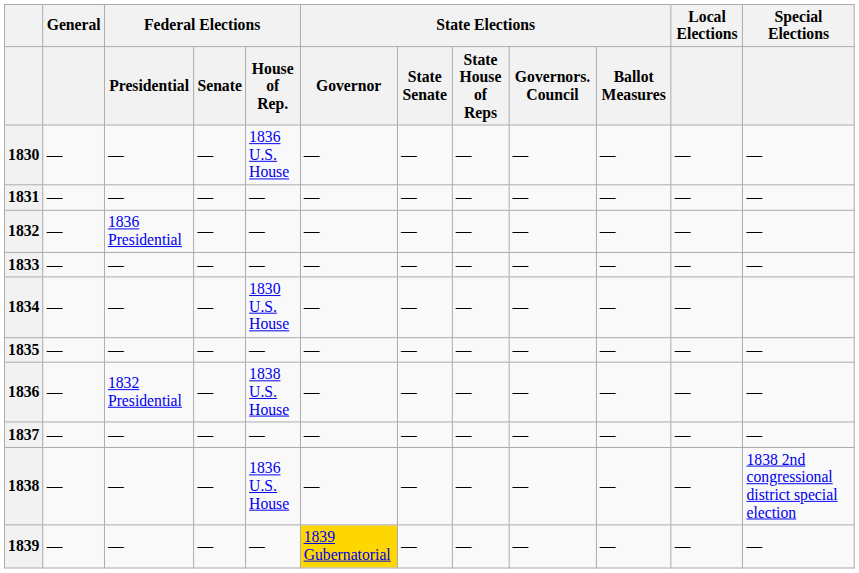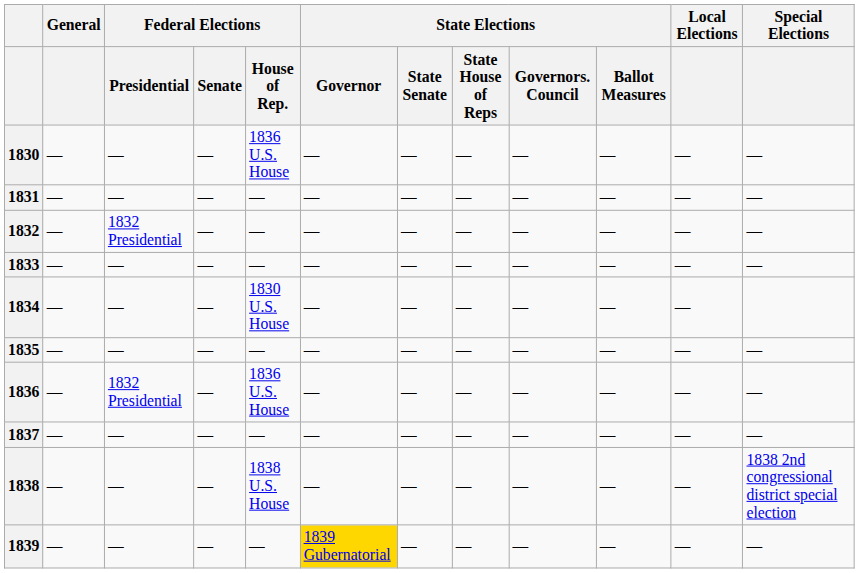 <table class="wikitable">
 <tr>
 <th></th>
 <th>General</th>
 <th colspan=3>Federal Elections</th>
 <th colspan=5>State Elections</th>
 <th>Local Elections</th>
 <th>Special Elections</th>
 </tr>
 <tr>
 <th></th>
 <th></th>
 <th>Presidential</th>
 <th>Senate</th>
 <th>House of Rep.</th>
 <th>Governor</th>
 <th>State Senate</th>
 <th>State House of Reps</th>
 <th>Governors. Council</th>
 <th>Ballot Measures</th>
 <th></th>
 <th></th>
 </tr>
 <tr>
 <th>1830</th>
 <td>—</td>
 <td>—</td>
 <td>—</td>
 <td><a href='#'>1836 U.S. House</a></td>
 <td>—</td>
 <td>—</td>
 <td>—</td>
 <td>—</td>
 <td>—</td>
 <td>—</td>
 <td>—</td>
 </tr>
 <tr>
 <th>1831 </th>
 <td>—</td>
 <td>—</td>
 <td>—</td>
 <td>—</td>
 <td>—</td>
 <td>—</td>
 <td>—</td>
 <td>—</td>
 <td>—</td>
 <td>—</td>
 <td>—</td>
 </tr>
 <tr>
 <th>1832</th>
 <td>—</td>
-<td><a href='#'>1836 Presidential</a></td>
+<td><a href='#'>1832 Presidential</a></td>
 <td>—</td>
 <td>—</td>
 <td>—</td>
 <td>—</td>
 <td>—</td>
 <td>—</td>
 <td>—</td>
 <td>—</td>
 <td>—</td>
 </tr>
 <tr>
 <th>1833</th>
 <td>—</td>
 <td>—</td>
 <td>—</td>
 <td>—</td>
 <td>—</td>
 <td>—</td>
 <td>—</td>
 <td>—</td>
 <td>—</td>
 <td>—</td>
 <td>—</td>
 </tr>
 <tr>
 <th>1834</th>
 <td>—</td>
 <td>—</td>
 <td>—</td>
 <td><a href='#'>1830 U.S. House</a></td>
 <td>—</td>
 <td>—</td>
 <td>—</td>
 <td>—</td>
 <td>—</td>
 <td>—</td>
 <td></td>
 </tr>
 <tr>
 <th>1835</th>
 <td>—</td>
 <td>—</td>
 <td>—</td>
 <td>—</td>
 <td>—</td>
 <td>—</td>
 <td>—</td>
 <td>—</td>
 <td>—</td>
 <td>—</td>
 <td>—</td>
 </tr>
 <tr>
 <th>1836</th>
 <td>—</td>
 <td><a href='#'>1832 Presidential</a></td>
 <td>—</td>
-<td><a href='#'>1838 U.S. House</a></td>
+<td><a href='#'>1836 U.S. House</a></td>
 <td>—</td>
 <td>—</td>
 <td>—</td>
 <td>—</td>
 <td>—</td>
 <td>—</td>
 <td>—</td>
 </tr>
 <tr>
 <th>1837</th>
 <td>—</td>
 <td>—</td>
 <td>—</td>
 <td>—</td>
 <td>—</td>
 <td>—</td>
 <td>—</td>
 <td>—</td>
 <td>—</td>
 <td>—</td>
 <td>—</td>
 </tr>
 <tr>
 <th>1838</th>
 <td>—</td>
 <td>—</td>
 <td>—</td>
-<td><a href='#'>1836 U.S. House</a></td>
+<td><a href='#'>1838 U.S. House</a></td>
 <td>—</td>
 <td>—</td>
 <td>—</td>
 <td>—</td>
 <td>—</td>
 <td>—</td>
 <td><a href='#'>1838 2nd congressional district special election</a></td>
 </tr>
 <tr>
 <th>1839</th>
 <td>—</td>
 <td>—</td>
 <td>—</td>
 <td>—</td>
 <td style="background: gold;"><a href='#'>1839 Gubernatorial</a></td>
 <td>—</td>
 <td>—</td>
 <td>—</td>
 <td>—</td>
 <td>—</td>
 <td>—</td>
 </tr>
 </table>
